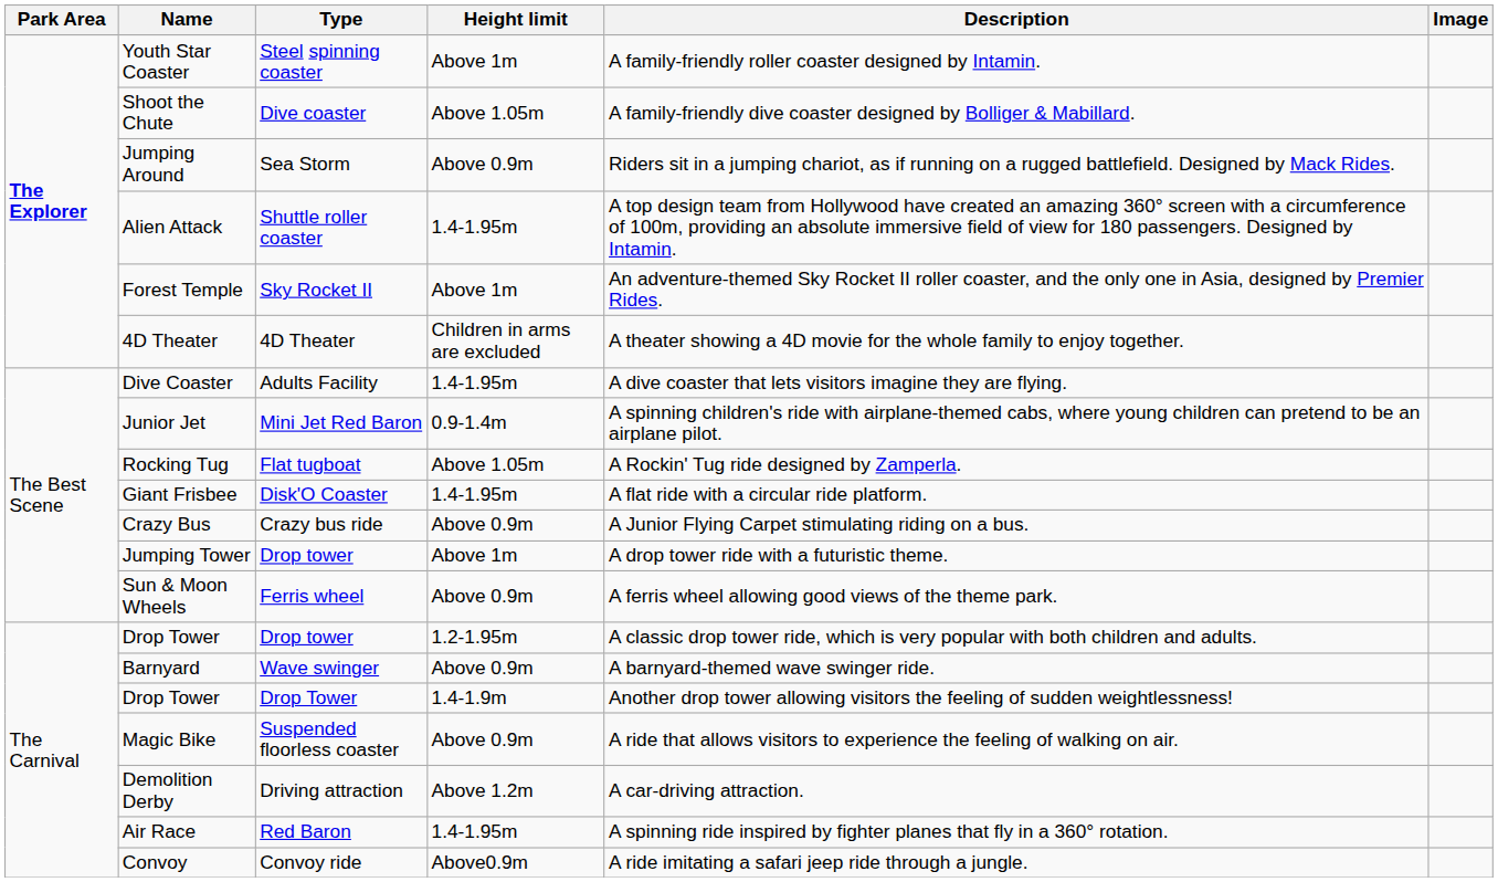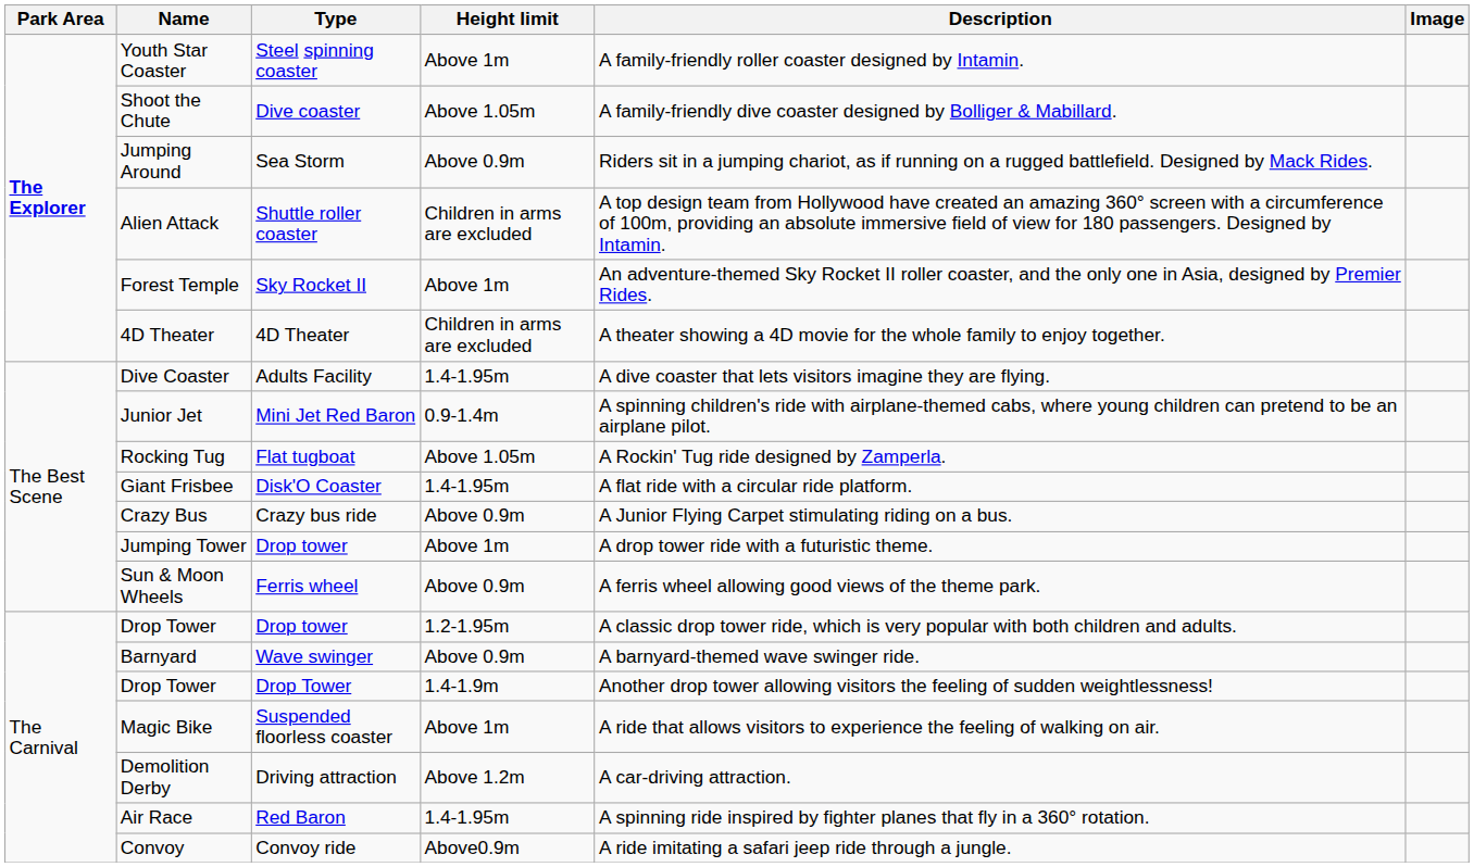 <table class="wikitable sortable">
 <tr>
 <th>Park Area</th>
 <th>Name</th>
 <th>Type</th>
 <th>Height limit</th>
 <th>Description</th>
 <th>Image</th>
 </tr>
 <tr>
 <td rowspan="6"><strong><a href='#'>The Explorer</a></strong></td>
 <td>Youth Star Coaster</td>
 <td><a href='#'>Steel</a> <a href='#'>spinning coaster</a></td>
 <td>Above 1m</td>
 <td>A family-friendly roller coaster designed by <a href='#'>Intamin</a>.</td>
 <td></td>
 </tr>
 <tr>
 <td>Shoot the Chute</td>
 <td><a href='#'>Dive coaster</a></td>
 <td>Above 1.05m</td>
 <td>A family-friendly dive coaster designed by <a href='#'>Bolliger & Mabillard</a>.</td>
 <td></td>
 </tr>
 <tr>
 <td>Jumping Around</td>
 <td>Sea Storm</td>
 <td>Above 0.9m</td>
 <td>Riders sit in a jumping chariot, as if running on a rugged battlefield. Designed by <a href='#'>Mack Rides</a>.</td>
 <td></td>
 </tr>
 <tr>
 <td>Alien Attack</td>
 <td><a href='#'>Shuttle roller coaster</a></td>
-<td>1.4-1.95m</td>
+<td>Children in arms are excluded</td>
 <td>A top design team from Hollywood have created an amazing 360° screen with a circumference of 100m, providing an absolute immersive field of view for 180 passengers. Designed by <a href='#'>Intamin</a>.</td>
 <td></td>
 </tr>
 <tr>
 <td>Forest Temple</td>
 <td><a href='#'>Sky Rocket II</a></td>
 <td>Above 1m</td>
 <td>An adventure-themed Sky Rocket II roller coaster, and the only one in Asia, designed by <a href='#'>Premier Rides</a>.</td>
 <td></td>
 </tr>
 <tr>
 <td>4D Theater</td>
 <td>4D Theater</td>
 <td>Children in arms are excluded</td>
 <td>A theater showing a 4D movie for the whole family to enjoy together.</td>
 <td></td>
 </tr>
 <tr>
 <td rowspan="7">The Best Scene</td>
 <td>Dive Coaster</td>
 <td>Adults Facility</td>
 <td>1.4-1.95m</td>
 <td>A dive coaster that lets visitors imagine they are flying.</td>
 <td></td>
 </tr>
 <tr>
 <td>Junior Jet</td>
 <td><a href='#'>Mini Jet Red Baron</a></td>
 <td>0.9-1.4m</td>
 <td>A spinning children's ride with airplane-themed cabs, where young children can pretend to be an airplane pilot.</td>
 <td></td>
 </tr>
 <tr>
 <td>Rocking Tug</td>
 <td><a href='#'>Flat tugboat</a></td>
 <td>Above 1.05m</td>
 <td>A Rockin' Tug ride designed by <a href='#'>Zamperla</a>.</td>
 <td></td>
 </tr>
 <tr>
 <td>Giant Frisbee</td>
 <td><a href='#'>Disk'O Coaster</a></td>
 <td>1.4-1.95m</td>
 <td>A flat ride with a circular ride platform.</td>
 <td></td>
 </tr>
 <tr>
 <td>Crazy Bus</td>
 <td>Crazy bus ride</td>
 <td>Above 0.9m</td>
 <td>A Junior Flying Carpet stimulating riding on a bus.</td>
 <td></td>
 </tr>
 <tr>
 <td>Jumping Tower</td>
 <td><a href='#'>Drop tower</a></td>
 <td>Above 1m</td>
 <td>A drop tower ride with a futuristic theme.</td>
 <td></td>
 </tr>
 <tr>
 <td>Sun & Moon Wheels</td>
 <td><a href='#'>Ferris wheel</a></td>
 <td>Above 0.9m</td>
 <td>A ferris wheel allowing good views of the theme park.</td>
 <td></td>
 </tr>
 <tr>
 <td rowspan="7">The Carnival</td>
 <td>Drop Tower</td>
 <td><a href='#'>Drop tower</a></td>
 <td>1.2-1.95m</td>
 <td>A classic drop tower ride, which is very popular with both children and adults.</td>
 <td></td>
 </tr>
 <tr>
 <td>Barnyard</td>
 <td><a href='#'>Wave swinger</a></td>
 <td>Above 0.9m</td>
 <td>A barnyard-themed wave swinger ride.</td>
 <td></td>
 </tr>
 <tr>
 <td>Drop Tower</td>
 <td><a href='#'>Drop Tower</a></td>
 <td>1.4-1.9m</td>
 <td>Another drop tower allowing visitors the feeling of sudden weightlessness!</td>
 <td></td>
 </tr>
 <tr>
 <td>Magic Bike</td>
 <td><a href='#'>Suspended</a> floorless coaster</td>
-<td>Above 0.9m</td>
+<td>Above 1m</td>
 <td>A ride that allows visitors to experience the feeling of walking on air.</td>
 <td></td>
 </tr>
 <tr>
 <td>Demolition Derby</td>
 <td>Driving attraction</td>
 <td>Above 1.2m</td>
 <td>A car-driving attraction.</td>
 <td></td>
 </tr>
 <tr>
 <td>Air Race</td>
 <td><a href='#'>Red Baron</a></td>
 <td>1.4-1.95m</td>
 <td>A spinning ride inspired by fighter planes that fly in a 360° rotation.</td>
 <td></td>
 </tr>
 <tr>
 <td>Convoy</td>
 <td>Convoy ride</td>
 <td>Above0.9m</td>
 <td>A ride imitating a safari jeep ride through a jungle.</td>
 <td></td>
 </tr>
 </table>
